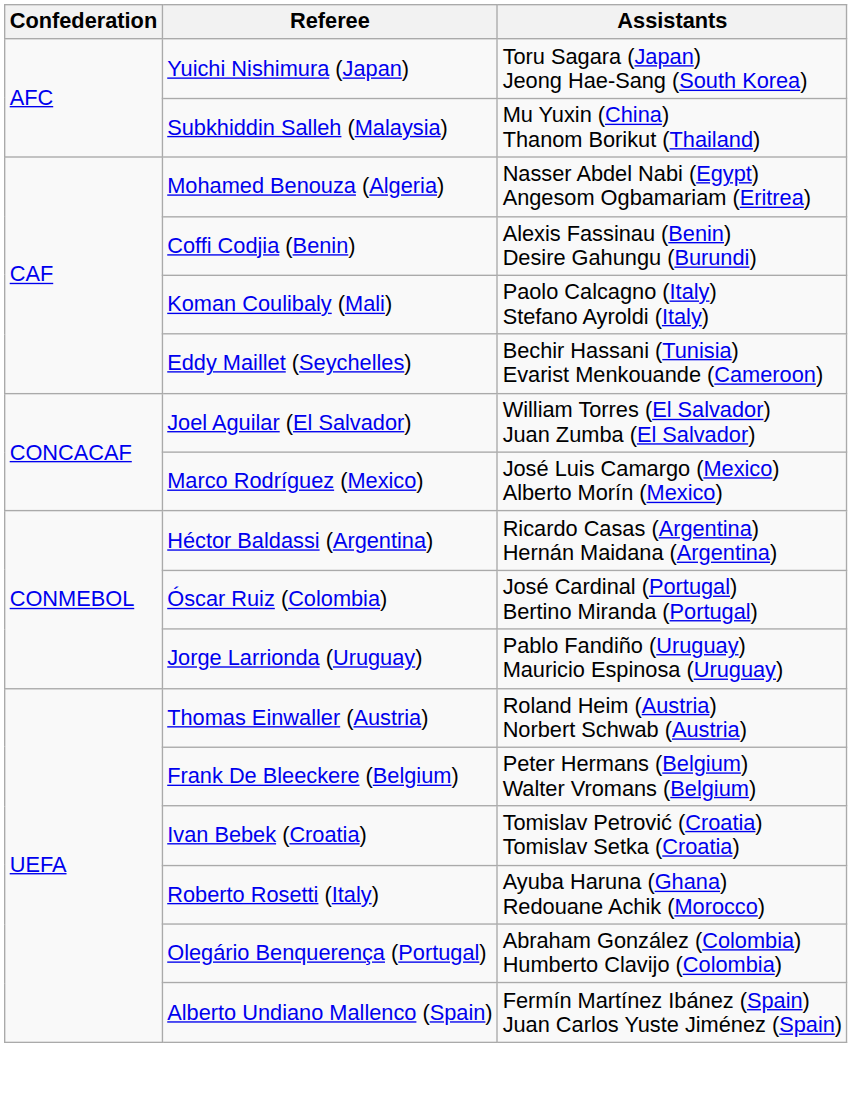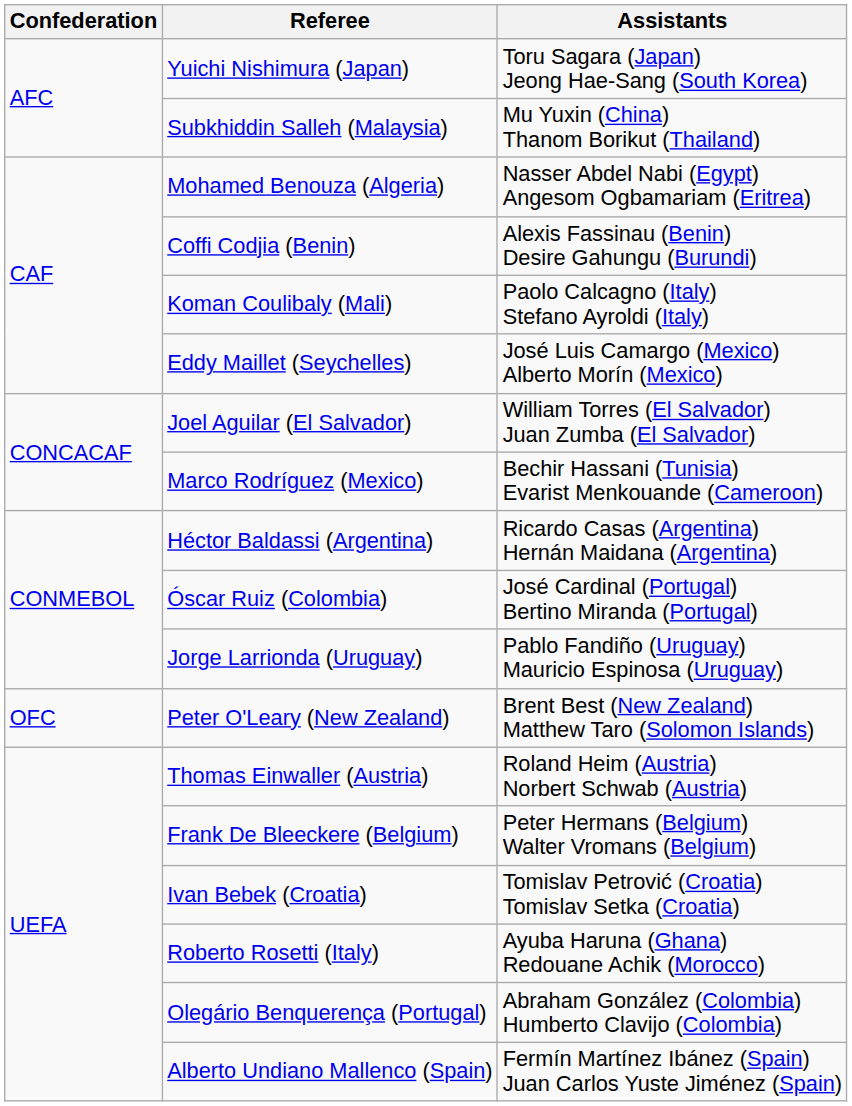 <table class="wikitable">
 <tr>
 <th>Confederation</th>
 <th>Referee</th>
 <th>Assistants</th>
 </tr>
 <tr>
 <td rowspan="2"><a href='#'>AFC</a></td>
 <td><a href='#'>Yuichi Nishimura</a> (<a href='#'>Japan</a>)</td>
 <td>Toru Sagara (<a href='#'>Japan</a>)<br>Jeong Hae-Sang (<a href='#'>South Korea</a>)</td>
 </tr>
 <tr>
 <td><a href='#'>Subkhiddin Salleh</a> (<a href='#'>Malaysia</a>)</td>
 <td>Mu Yuxin (<a href='#'>China</a>)<br>Thanom Borikut (<a href='#'>Thailand</a>)</td>
 </tr>
 <tr>
 <td rowspan="4"><a href='#'>CAF</a></td>
 <td><a href='#'>Mohamed Benouza</a> (<a href='#'>Algeria</a>)</td>
 <td>Nasser Abdel Nabi (<a href='#'>Egypt</a>)<br>Angesom Ogbamariam (<a href='#'>Eritrea</a>)</td>
 </tr>
 <tr>
 <td><a href='#'>Coffi Codjia</a> (<a href='#'>Benin</a>)</td>
 <td>Alexis Fassinau (<a href='#'>Benin</a>)<br>Desire Gahungu (<a href='#'>Burundi</a>)</td>
 </tr>
 <tr>
 <td><a href='#'>Koman Coulibaly</a> (<a href='#'>Mali</a>)</td>
 <td>Paolo Calcagno (<a href='#'>Italy</a>)<br>Stefano Ayroldi (<a href='#'>Italy</a>)</td>
 </tr>
 <tr>
 <td><a href='#'>Eddy Maillet</a> (<a href='#'>Seychelles</a>)</td>
-<td>Bechir Hassani (<a href='#'>Tunisia</a>)<br>Evarist Menkouande (<a href='#'>Cameroon</a>)</td>
+<td>José Luis Camargo (<a href='#'>Mexico</a>)<br>Alberto Morín (<a href='#'>Mexico</a>)</td>
 </tr>
 <tr>
 <td rowspan="2"><a href='#'>CONCACAF</a></td>
 <td><a href='#'>Joel Aguilar</a> (<a href='#'>El Salvador</a>)</td>
 <td>William Torres (<a href='#'>El Salvador</a>)<br>Juan Zumba (<a href='#'>El Salvador</a>)</td>
 </tr>
 <tr>
 <td><a href='#'>Marco Rodríguez</a> (<a href='#'>Mexico</a>)</td>
-<td>José Luis Camargo (<a href='#'>Mexico</a>)<br>Alberto Morín (<a href='#'>Mexico</a>)</td>
+<td>Bechir Hassani (<a href='#'>Tunisia</a>)<br>Evarist Menkouande (<a href='#'>Cameroon</a>)</td>
 </tr>
 <tr>
 <td rowspan="3"><a href='#'>CONMEBOL</a></td>
 <td><a href='#'>Héctor Baldassi</a> (<a href='#'>Argentina</a>)</td>
 <td>Ricardo Casas (<a href='#'>Argentina</a>)<br>Hernán Maidana (<a href='#'>Argentina</a>)</td>
 </tr>
 <tr>
 <td><a href='#'>Óscar Ruiz</a> (<a href='#'>Colombia</a>)</td>
 <td>José Cardinal (<a href='#'>Portugal</a>)<br>Bertino Miranda (<a href='#'>Portugal</a>)</td>
 </tr>
 <tr>
 <td><a href='#'>Jorge Larrionda</a> (<a href='#'>Uruguay</a>)</td>
 <td>Pablo Fandiño (<a href='#'>Uruguay</a>)<br>Mauricio Espinosa (<a href='#'>Uruguay</a>)</td>
+</tr>
+<tr>
+<td><a href='#'>OFC</a></td>
+<td><a href='#'>Peter O'Leary</a> (<a href='#'>New Zealand</a>)</td>
+<td>Brent Best (<a href='#'>New Zealand</a>)<br>Matthew Taro (<a href='#'>Solomon Islands</a>)</td>
 </tr>
 <tr>
 <td rowspan="6"><a href='#'>UEFA</a></td>
 <td><a href='#'>Thomas Einwaller</a> (<a href='#'>Austria</a>)</td>
 <td>Roland Heim (<a href='#'>Austria</a>)<br>Norbert Schwab (<a href='#'>Austria</a>)</td>
 </tr>
 <tr>
 <td><a href='#'>Frank De Bleeckere</a> (<a href='#'>Belgium</a>)</td>
 <td>Peter Hermans (<a href='#'>Belgium</a>)<br>Walter Vromans (<a href='#'>Belgium</a>)</td>
 </tr>
 <tr>
 <td><a href='#'>Ivan Bebek</a> (<a href='#'>Croatia</a>)</td>
 <td>Tomislav Petrović (<a href='#'>Croatia</a>)<br>Tomislav Setka (<a href='#'>Croatia</a>)</td>
 </tr>
 <tr>
 <td><a href='#'>Roberto Rosetti</a> (<a href='#'>Italy</a>)</td>
 <td>Ayuba Haruna (<a href='#'>Ghana</a>)<br>Redouane Achik (<a href='#'>Morocco</a>)</td>
 </tr>
 <tr>
 <td><a href='#'>Olegário Benquerença</a> (<a href='#'>Portugal</a>)</td>
 <td>Abraham González (<a href='#'>Colombia</a>)<br>Humberto Clavijo (<a href='#'>Colombia</a>)</td>
 </tr>
 <tr>
 <td><a href='#'>Alberto Undiano Mallenco</a> (<a href='#'>Spain</a>)</td>
 <td>Fermín Martínez Ibánez (<a href='#'>Spain</a>)<br>Juan Carlos Yuste Jiménez (<a href='#'>Spain</a>)</td>
 </tr>
 </table>
